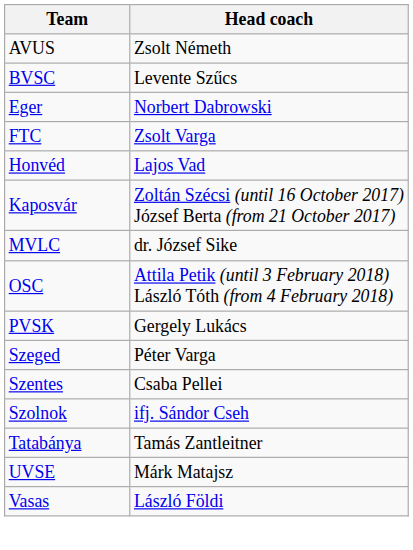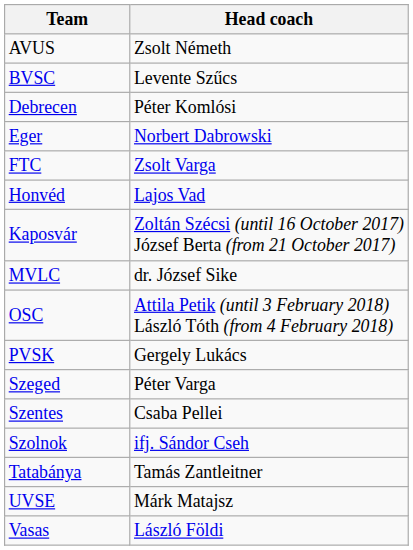 <table class="wikitable" style="font-size:95%;">
 <tr>
 <th width=100>Team</th>
 <th>Head coach</th>
 </tr>
 <tr>
 <td> AVUS</td>
 <td> Zsolt Németh</td>
 </tr>
 <tr>
 <td> <a href='#'>BVSC</a></td>
 <td> Levente Szűcs</td>
+</tr>
+<tr>
+<td> <a href='#'>Debrecen</a></td>
+<td> Péter Komlósi</td>
 </tr>
 <tr>
 <td> <a href='#'>Eger</a></td>
 <td> <a href='#'>Norbert Dabrowski</a></td>
 </tr>
 <tr>
 <td> <a href='#'>FTC</a></td>
 <td> <a href='#'>Zsolt Varga</a></td>
 </tr>
 <tr>
 <td> <a href='#'>Honvéd</a></td>
 <td> <a href='#'>Lajos Vad</a></td>
 </tr>
 <tr>
 <td> <a href='#'>Kaposvár</a></td>
 <td> <a href='#'>Zoltán Szécsi</a> <em>(until 16 October 2017)</em><br> József Berta <em>(from 21 October 2017)</em></td>
 </tr>
 <tr>
 <td> <a href='#'>MVLC</a></td>
 <td> dr. József Sike</td>
 </tr>
 <tr>
 <td> <a href='#'>OSC</a></td>
 <td> <a href='#'>Attila Petik</a> <em>(until 3 February 2018)</em><br> László Tóth <em>(from 4 February 2018)</em></td>
 </tr>
 <tr>
 <td> <a href='#'>PVSK</a></td>
 <td> Gergely Lukács</td>
 </tr>
 <tr>
 <td> <a href='#'>Szeged</a></td>
 <td> Péter Varga</td>
 </tr>
 <tr>
 <td> <a href='#'>Szentes</a></td>
 <td> Csaba Pellei</td>
 </tr>
 <tr>
 <td> <a href='#'>Szolnok</a></td>
 <td> <a href='#'>ifj. Sándor Cseh</a></td>
 </tr>
 <tr>
 <td> <a href='#'>Tatabánya</a></td>
 <td> Tamás Zantleitner</td>
 </tr>
 <tr>
 <td> <a href='#'>UVSE</a></td>
 <td> Márk Matajsz</td>
 </tr>
 <tr>
 <td> <a href='#'>Vasas</a></td>
 <td> <a href='#'>László Földi</a></td>
 </tr>
 </table>
